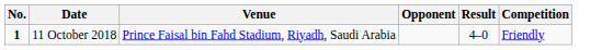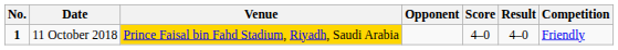 <table class="wikitable sortable">
 <tr>
 <th scope="col">No.</th>
 <th scope="col">Date</th>
 <th scope="col">Venue</th>
 <th scope="col">Opponent</th>
+<th scope="col">Score</th>
 <th scope="col">Result</th>
 <th scope="col">Competition</th>
 </tr>
 <tr>
 <td style="text-align:center"><strong>1</strong></td>
 <td>11 October 2018</td>
-<td><a href='#'>Prince Faisal bin Fahd Stadium</a>, <a href='#'>Riyadh</a>, Saudi Arabia</td>
+<td style="background: gold;"><a href='#'>Prince Faisal bin Fahd Stadium</a>, <a href='#'>Riyadh</a>, Saudi Arabia</td>
 <td></td>
+<td style="text-align:center">4–0</td>
 <td style="text-align:center">4–0</td>
 <td><a href='#'>Friendly</a></td>
 </tr>
 </table>
